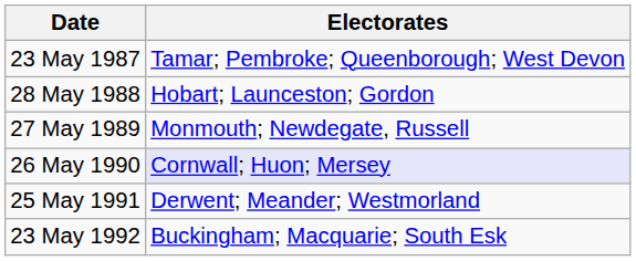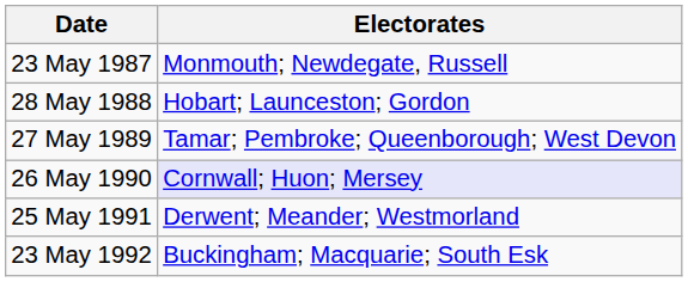 <table class=wikitable>
 <tr>
 <th>Date</th>
 <th>Electorates</th>
 </tr>
 <tr>
 <td>23 May 1987</td>
-<td><a href='#'>Tamar</a>; <a href='#'>Pembroke</a>; <a href='#'>Queenborough</a>; <a href='#'>West Devon</a></td>
+<td><a href='#'>Monmouth</a>; <a href='#'>Newdegate</a>, <a href='#'>Russell</a></td>
 </tr>
 <tr>
 <td>28 May 1988</td>
 <td><a href='#'>Hobart</a>; <a href='#'>Launceston</a>; <a href='#'>Gordon</a></td>
 </tr>
 <tr>
 <td>27 May 1989</td>
-<td><a href='#'>Monmouth</a>; <a href='#'>Newdegate</a>, <a href='#'>Russell</a></td>
+<td><a href='#'>Tamar</a>; <a href='#'>Pembroke</a>; <a href='#'>Queenborough</a>; <a href='#'>West Devon</a></td>
 </tr>
 <tr>
 <td>26 May 1990</td>
 <td style="background: lavender;"><a href='#'>Cornwall</a>; <a href='#'>Huon</a>; <a href='#'>Mersey</a></td>
 </tr>
 <tr>
 <td>25 May 1991</td>
 <td><a href='#'>Derwent</a>; <a href='#'>Meander</a>; <a href='#'>Westmorland</a></td>
 </tr>
 <tr>
 <td>23 May 1992</td>
 <td><a href='#'>Buckingham</a>; <a href='#'>Macquarie</a>; <a href='#'>South Esk</a></td>
 </tr>
 </table>
